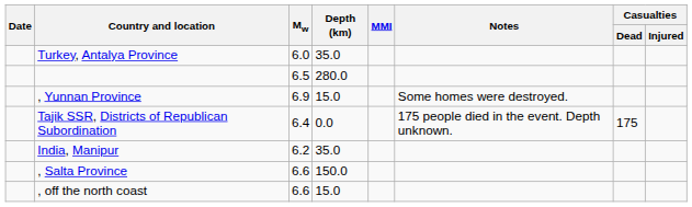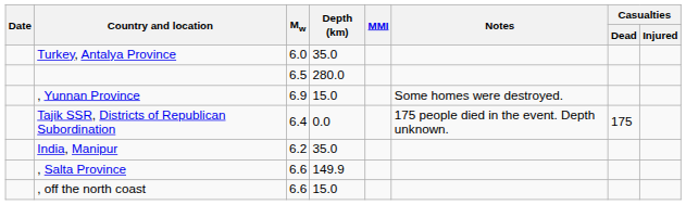 <table class="wikitable sortable sort-under" style="border:1px black; margin-left:1em;">
 <tr>
 <th rowspan="2"><small>Date</small></th>
 <th rowspan="2" style="width: 310px"><small>Country and location</small></th>
 <th rowspan="2"><small>M<sub>w</sub></small></th>
 <th rowspan="2"><small>Depth (km)</small></th>
 <th rowspan="2"><small><a href='#'>MMI</a></small></th>
 <th rowspan="2" class="unsortable"><small>Notes</small></th>
 <th colspan="2"><small>Casualties</small></th>
 </tr>
 <tr>
 <th><small>Dead</small></th>
 <th><small>Injured</small></th>
 </tr>
 <tr>
 <td></td>
 <td> <a href='#'>Turkey</a>, <a href='#'>Antalya Province</a></td>
 <td>6.0</td>
 <td>35.0</td>
 <td></td>
 <td></td>
 <td></td>
 <td></td>
 </tr>
 <tr>
 <td></td>
 <td></td>
 <td>6.5</td>
 <td>280.0</td>
 <td></td>
 <td></td>
 <td></td>
 <td></td>
 </tr>
 <tr>
 <td></td>
 <td>, <a href='#'>Yunnan Province</a></td>
 <td>6.9</td>
 <td>15.0</td>
 <td></td>
 <td>Some homes were destroyed.</td>
 <td></td>
 <td></td>
 </tr>
 <tr>
 <td></td>
 <td> <a href='#'>Tajik SSR</a>, <a href='#'>Districts of Republican Subordination</a></td>
 <td>6.4</td>
 <td>0.0</td>
 <td></td>
 <td>175 people died in the event. Depth unknown.</td>
 <td>175</td>
 <td></td>
 </tr>
 <tr>
 <td></td>
 <td> <a href='#'>India</a>, <a href='#'>Manipur</a></td>
 <td>6.2</td>
 <td>35.0</td>
 <td></td>
 <td></td>
 <td></td>
 <td></td>
 </tr>
 <tr>
 <td></td>
 <td>, <a href='#'>Salta Province</a></td>
 <td>6.6</td>
-<td>150.0</td>
+<td>149.9</td>
 <td></td>
 <td></td>
 <td></td>
 <td></td>
 </tr>
 <tr>
 <td></td>
 <td>, off the north coast</td>
 <td>6.6</td>
 <td>15.0</td>
 <td></td>
 <td></td>
 <td></td>
 <td></td>
 </tr>
 </table>
